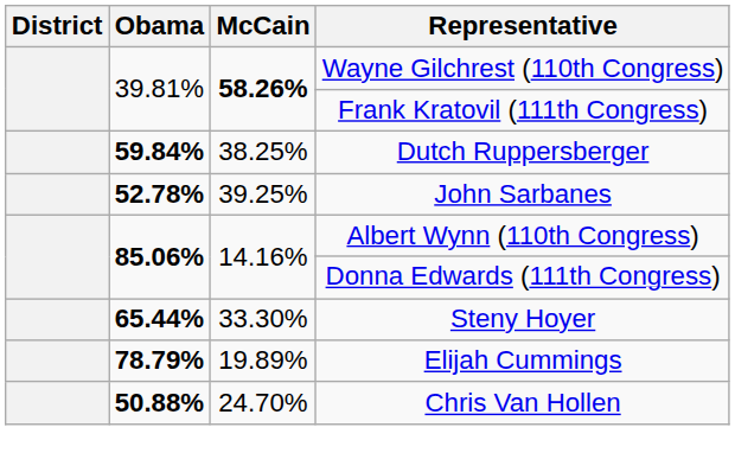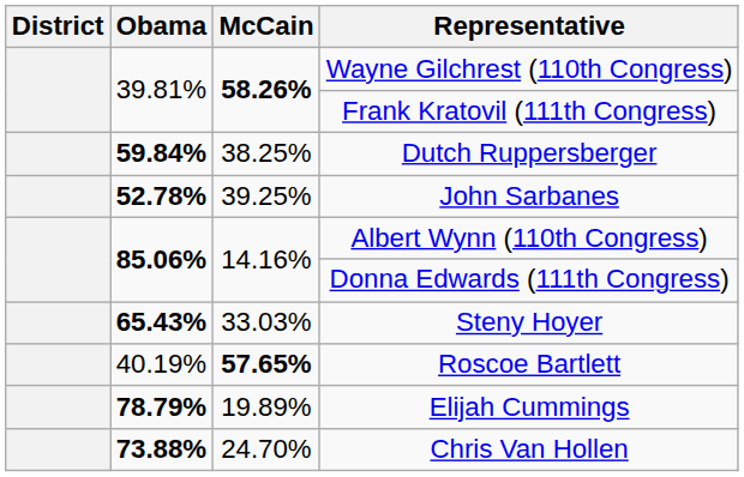 <table class=wikitable>
 <tr>
 <th>District</th>
 <th>Obama</th>
 <th>McCain</th>
 <th>Representative</th>
 </tr>
 <tr align=center>
 <th rowspan=2 ></th>
 <td rowspan="2">39.81%</td>
 <td rowspan=2><strong>58.26%</strong></td>
 <td><a href='#'>Wayne Gilchrest</a> (<a href='#'>110th Congress</a>)</td>
 </tr>
 <tr align=center>
 <td><a href='#'>Frank Kratovil</a> (<a href='#'>111th Congress</a>)</td>
 </tr>
 <tr align=center>
 <th></th>
 <td><strong>59.84%</strong></td>
 <td>38.25%</td>
 <td><a href='#'>Dutch Ruppersberger</a></td>
 </tr>
 <tr align=center>
 <th></th>
 <td><strong>52.78%</strong></td>
 <td>39.25%</td>
 <td><a href='#'>John Sarbanes</a></td>
 </tr>
 <tr align=center>
 <th rowspan=2 ></th>
 <td rowspan="2"><strong>85.06%</strong></td>
 <td rowspan=2>14.16%</td>
 <td><a href='#'>Albert Wynn</a> (<a href='#'>110th Congress</a>)</td>
 </tr>
 <tr align=center>
 <td><a href='#'>Donna Edwards</a> (<a href='#'>111th Congress</a>)</td>
 </tr>
 <tr align=center>
 <th></th>
-<td><strong>65.44%</strong></td>
-<td>33.30%</td>
+<td><strong>65.43%</strong></td>
+<td>33.03%</td>
 <td><a href='#'>Steny Hoyer</a></td>
+</tr>
+<tr align=center>
+<th></th>
+<td>40.19%</td>
+<td><strong>57.65%</strong></td>
+<td><a href='#'>Roscoe Bartlett</a></td>
 </tr>
 <tr align=center>
 <th></th>
 <td><strong>78.79%</strong></td>
 <td>19.89%</td>
 <td><a href='#'>Elijah Cummings</a></td>
 </tr>
 <tr align=center>
 <th></th>
-<td><strong>50.88%</strong></td>
+<td><strong>73.88%</strong></td>
 <td>24.70%</td>
 <td><a href='#'>Chris Van Hollen</a></td>
 </tr>
 </table>
